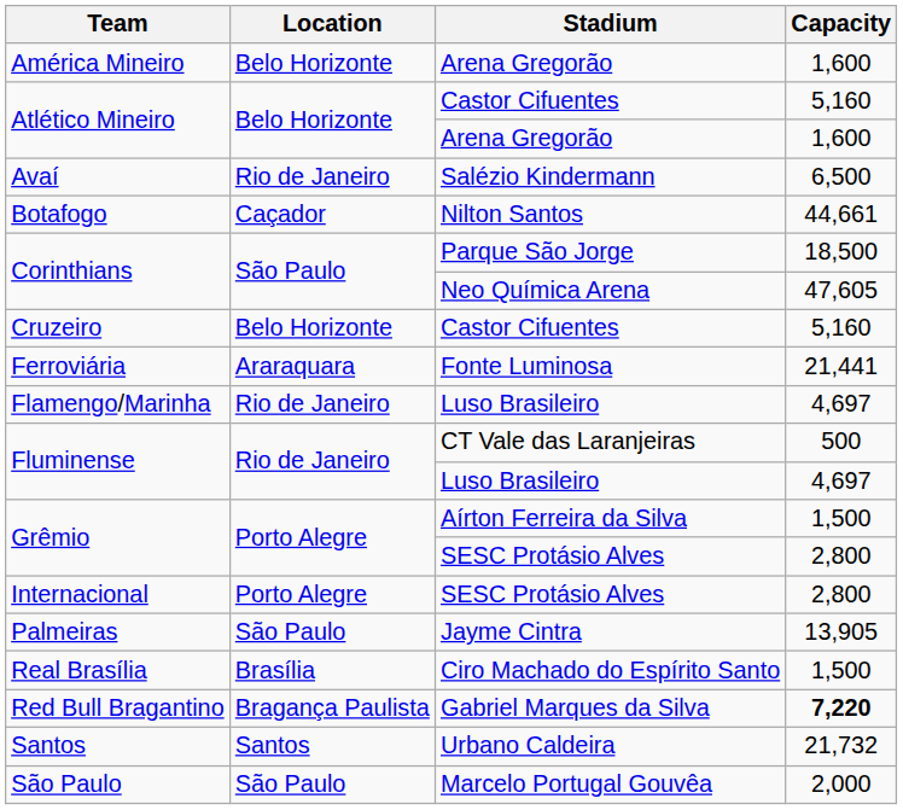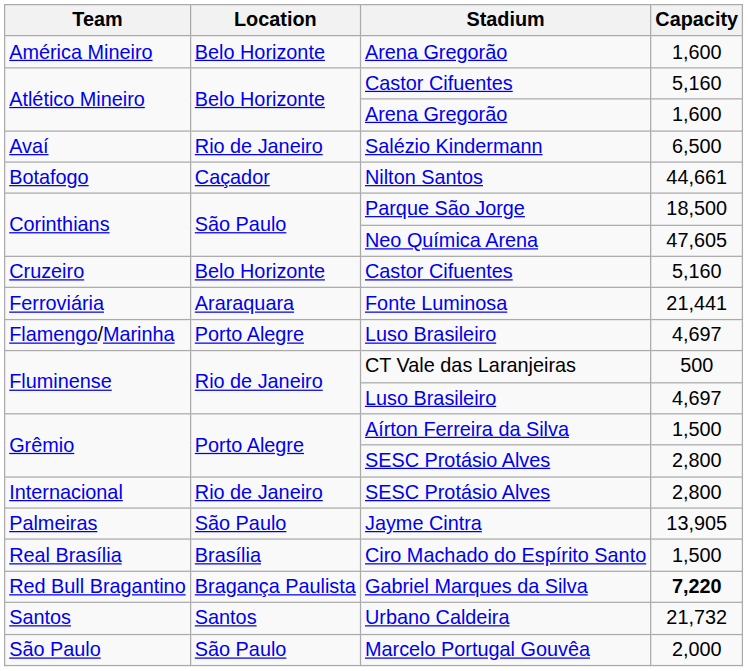 <table class="wikitable sortable" style="text-align: left;">
 <tr>
 <th>Team</th>
 <th>Location</th>
 <th>Stadium</th>
 <th>Capacity</th>
 </tr>
 <tr>
 <td> <a href='#'>América Mineiro</a></td>
 <td><a href='#'>Belo Horizonte</a></td>
 <td><a href='#'>Arena Gregorão</a> </td>
 <td align=center>1,600</td>
 </tr>
 <tr>
 <td rowspan=2> <a href='#'>Atlético Mineiro</a></td>
 <td rowspan=2><a href='#'>Belo Horizonte</a></td>
 <td><a href='#'>Castor Cifuentes</a> </td>
 <td align=center>5,160</td>
 </tr>
 <tr>
 <td><a href='#'>Arena Gregorão</a> </td>
 <td align=center>1,600</td>
 </tr>
 <tr>
 <td> <a href='#'>Avaí</a></td>
 <td><a href='#'>Rio de Janeiro</a></td>
 <td><a href='#'>Salézio Kindermann</a></td>
 <td align=center>6,500</td>
 </tr>
 <tr>
 <td> <a href='#'>Botafogo</a></td>
 <td><a href='#'>Caçador</a></td>
 <td><a href='#'>Nilton Santos</a></td>
 <td align=center>44,661</td>
 </tr>
 <tr>
 <td rowspan=2> <a href='#'>Corinthians</a></td>
 <td rowspan=2><a href='#'>São Paulo</a></td>
 <td><a href='#'>Parque São Jorge</a></td>
 <td align=center>18,500</td>
 </tr>
 <tr>
 <td><a href='#'>Neo Química Arena</a></td>
 <td align=center>47,605</td>
 </tr>
 <tr>
 <td> <a href='#'>Cruzeiro</a></td>
 <td><a href='#'>Belo Horizonte</a></td>
 <td><a href='#'>Castor Cifuentes</a> </td>
 <td align=center>5,160</td>
 </tr>
 <tr>
 <td> <a href='#'>Ferroviária</a></td>
 <td><a href='#'>Araraquara</a></td>
 <td><a href='#'>Fonte Luminosa</a></td>
 <td align=center>21,441</td>
 </tr>
 <tr>
 <td> <a href='#'>Flamengo</a>/<a href='#'>Marinha</a></td>
-<td><a href='#'>Rio de Janeiro</a></td>
+<td><a href='#'>Porto Alegre</a></td>
 <td><a href='#'>Luso Brasileiro</a></td>
 <td align=center>4,697</td>
 </tr>
 <tr>
 <td rowspan=2> <a href='#'>Fluminense</a></td>
 <td rowspan=2><a href='#'>Rio de Janeiro</a></td>
 <td>CT Vale das Laranjeiras </td>
 <td align=center>500</td>
 </tr>
 <tr>
 <td><a href='#'>Luso Brasileiro</a></td>
 <td align=center>4,697</td>
 </tr>
 <tr>
 <td rowspan=2> <a href='#'>Grêmio</a></td>
 <td rowspan=2><a href='#'>Porto Alegre</a></td>
 <td><a href='#'>Aírton Ferreira da Silva</a> </td>
 <td align=center>1,500</td>
 </tr>
 <tr>
 <td><a href='#'>SESC Protásio Alves</a></td>
 <td align=center>2,800</td>
 </tr>
 <tr>
 <td> <a href='#'>Internacional</a></td>
-<td><a href='#'>Porto Alegre</a></td>
+<td><a href='#'>Rio de Janeiro</a></td>
 <td><a href='#'>SESC Protásio Alves</a></td>
 <td align=center>2,800</td>
 </tr>
 <tr>
 <td> <a href='#'>Palmeiras</a></td>
 <td><a href='#'>São Paulo</a></td>
 <td><a href='#'>Jayme Cintra</a> </td>
 <td align=center>13,905</td>
 </tr>
 <tr>
 <td> <a href='#'>Real Brasília</a></td>
 <td><a href='#'>Brasília</a></td>
 <td><a href='#'>Ciro Machado do Espírito Santo</a></td>
 <td align=center>1,500</td>
 </tr>
 <tr>
 <td> <a href='#'>Red Bull Bragantino</a></td>
 <td><a href='#'>Bragança Paulista</a></td>
 <td><a href='#'>Gabriel Marques da Silva</a> </td>
 <td align=center><strong>7,220</strong></td>
 </tr>
 <tr>
 <td> <a href='#'>Santos</a></td>
 <td><a href='#'>Santos</a></td>
 <td><a href='#'>Urbano Caldeira</a></td>
 <td align=center>21,732</td>
 </tr>
 <tr>
 <td> <a href='#'>São Paulo</a></td>
 <td><a href='#'>São Paulo</a></td>
 <td><a href='#'>Marcelo Portugal Gouvêa</a> </td>
 <td align=center>2,000</td>
 </tr>
 </table>
